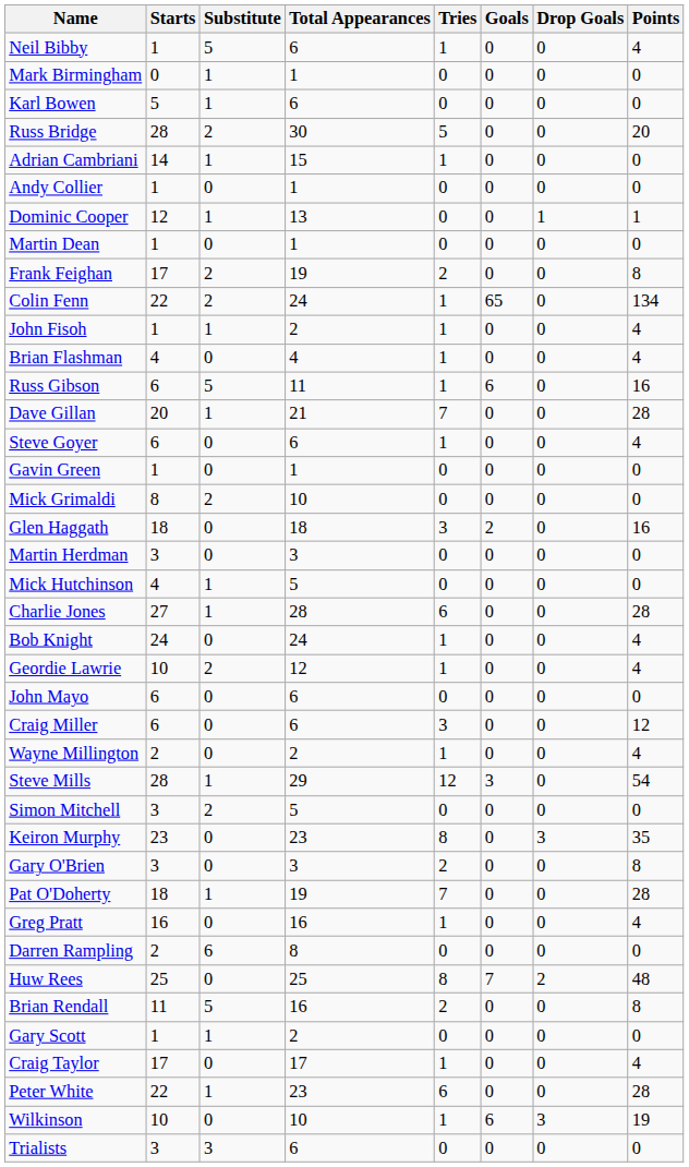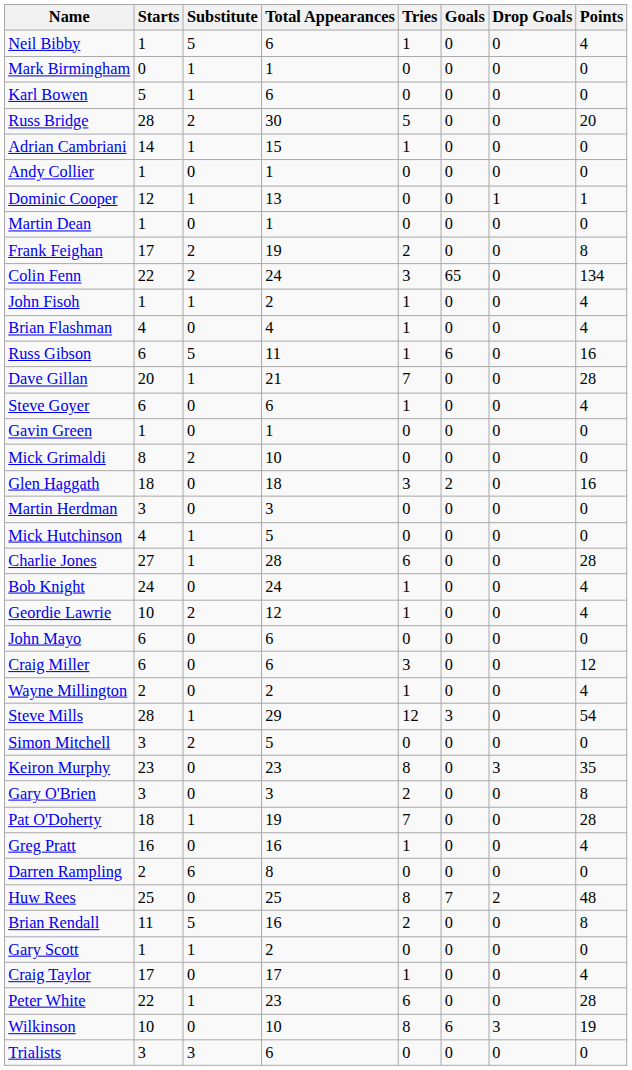 <table class="wikitable sortable">
 <tr>
 <th>Name</th>
 <th>Starts</th>
 <th>Substitute</th>
 <th>Total Appearances</th>
 <th>Tries</th>
 <th>Goals</th>
 <th>Drop Goals</th>
 <th>Points</th>
 </tr>
 <tr>
 <td><a href='#'>Neil Bibby</a></td>
 <td>1</td>
 <td>5</td>
 <td>6</td>
 <td>1</td>
 <td>0</td>
 <td>0</td>
 <td>4</td>
 </tr>
 <tr>
 <td><a href='#'>Mark Birmingham</a></td>
 <td>0</td>
 <td>1</td>
 <td>1</td>
 <td>0</td>
 <td>0</td>
 <td>0</td>
 <td>0</td>
 </tr>
 <tr>
 <td><a href='#'>Karl Bowen</a></td>
 <td>5</td>
 <td>1</td>
 <td>6</td>
 <td>0</td>
 <td>0</td>
 <td>0</td>
 <td>0</td>
 </tr>
 <tr>
 <td><a href='#'>Russ Bridge</a></td>
 <td>28</td>
 <td>2</td>
 <td>30</td>
 <td>5</td>
 <td>0</td>
 <td>0</td>
 <td>20</td>
 </tr>
 <tr>
 <td><a href='#'>Adrian Cambriani</a></td>
 <td>14</td>
 <td>1</td>
 <td>15</td>
 <td>1</td>
 <td>0</td>
 <td>0</td>
 <td>0</td>
 </tr>
 <tr>
 <td><a href='#'>Andy Collier</a></td>
 <td>1</td>
 <td>0</td>
 <td>1</td>
 <td>0</td>
 <td>0</td>
 <td>0</td>
 <td>0</td>
 </tr>
 <tr>
 <td><a href='#'>Dominic Cooper</a></td>
 <td>12</td>
 <td>1</td>
 <td>13</td>
 <td>0</td>
 <td>0</td>
 <td>1</td>
 <td>1</td>
 </tr>
 <tr>
 <td><a href='#'>Martin Dean</a></td>
 <td>1</td>
 <td>0</td>
 <td>1</td>
 <td>0</td>
 <td>0</td>
 <td>0</td>
 <td>0</td>
 </tr>
 <tr>
 <td><a href='#'>Frank Feighan</a></td>
 <td>17</td>
 <td>2</td>
 <td>19</td>
 <td>2</td>
 <td>0</td>
 <td>0</td>
 <td>8</td>
 </tr>
 <tr>
 <td><a href='#'>Colin Fenn</a></td>
 <td>22</td>
 <td>2</td>
 <td>24</td>
-<td>1</td>
+<td>3</td>
 <td>65</td>
 <td>0</td>
 <td>134</td>
 </tr>
 <tr>
 <td><a href='#'>John Fisoh</a></td>
 <td>1</td>
 <td>1</td>
 <td>2</td>
 <td>1</td>
 <td>0</td>
 <td>0</td>
 <td>4</td>
 </tr>
 <tr>
 <td><a href='#'>Brian Flashman</a></td>
 <td>4</td>
 <td>0</td>
 <td>4</td>
 <td>1</td>
 <td>0</td>
 <td>0</td>
 <td>4</td>
 </tr>
 <tr>
 <td><a href='#'>Russ Gibson</a></td>
 <td>6</td>
 <td>5</td>
 <td>11</td>
 <td>1</td>
 <td>6</td>
 <td>0</td>
 <td>16</td>
 </tr>
 <tr>
 <td><a href='#'>Dave Gillan</a></td>
 <td>20</td>
 <td>1</td>
 <td>21</td>
 <td>7</td>
 <td>0</td>
 <td>0</td>
 <td>28</td>
 </tr>
 <tr>
 <td><a href='#'>Steve Goyer</a></td>
 <td>6</td>
 <td>0</td>
 <td>6</td>
 <td>1</td>
 <td>0</td>
 <td>0</td>
 <td>4</td>
 </tr>
 <tr>
 <td><a href='#'>Gavin Green</a></td>
 <td>1</td>
 <td>0</td>
 <td>1</td>
 <td>0</td>
 <td>0</td>
 <td>0</td>
 <td>0</td>
 </tr>
 <tr>
 <td><a href='#'>Mick Grimaldi</a></td>
 <td>8</td>
 <td>2</td>
 <td>10</td>
 <td>0</td>
 <td>0</td>
 <td>0</td>
 <td>0</td>
 </tr>
 <tr>
 <td><a href='#'>Glen Haggath</a></td>
 <td>18</td>
 <td>0</td>
 <td>18</td>
 <td>3</td>
 <td>2</td>
 <td>0</td>
 <td>16</td>
 </tr>
 <tr>
 <td><a href='#'>Martin Herdman</a></td>
 <td>3</td>
 <td>0</td>
 <td>3</td>
 <td>0</td>
 <td>0</td>
 <td>0</td>
 <td>0</td>
 </tr>
 <tr>
 <td><a href='#'>Mick Hutchinson</a></td>
 <td>4</td>
 <td>1</td>
 <td>5</td>
 <td>0</td>
 <td>0</td>
 <td>0</td>
 <td>0</td>
 </tr>
 <tr>
 <td><a href='#'>Charlie Jones</a></td>
 <td>27</td>
 <td>1</td>
 <td>28</td>
 <td>6</td>
 <td>0</td>
 <td>0</td>
 <td>28</td>
 </tr>
 <tr>
 <td><a href='#'>Bob Knight</a></td>
 <td>24</td>
 <td>0</td>
 <td>24</td>
 <td>1</td>
 <td>0</td>
 <td>0</td>
 <td>4</td>
 </tr>
 <tr>
 <td><a href='#'>Geordie Lawrie</a></td>
 <td>10</td>
 <td>2</td>
 <td>12</td>
 <td>1</td>
 <td>0</td>
 <td>0</td>
 <td>4</td>
 </tr>
 <tr>
 <td><a href='#'>John Mayo</a></td>
 <td>6</td>
 <td>0</td>
 <td>6</td>
 <td>0</td>
 <td>0</td>
 <td>0</td>
 <td>0</td>
 </tr>
 <tr>
 <td><a href='#'>Craig Miller</a></td>
 <td>6</td>
 <td>0</td>
 <td>6</td>
 <td>3</td>
 <td>0</td>
 <td>0</td>
 <td>12</td>
 </tr>
 <tr>
 <td><a href='#'>Wayne Millington</a></td>
 <td>2</td>
 <td>0</td>
 <td>2</td>
 <td>1</td>
 <td>0</td>
 <td>0</td>
 <td>4</td>
 </tr>
 <tr>
 <td><a href='#'>Steve Mills</a></td>
 <td>28</td>
 <td>1</td>
 <td>29</td>
 <td>12</td>
 <td>3</td>
 <td>0</td>
 <td>54</td>
 </tr>
 <tr>
 <td><a href='#'>Simon Mitchell</a></td>
 <td>3</td>
 <td>2</td>
 <td>5</td>
 <td>0</td>
 <td>0</td>
 <td>0</td>
 <td>0</td>
 </tr>
 <tr>
 <td><a href='#'>Keiron Murphy</a></td>
 <td>23</td>
 <td>0</td>
 <td>23</td>
 <td>8</td>
 <td>0</td>
 <td>3</td>
 <td>35</td>
 </tr>
 <tr>
 <td><a href='#'>Gary O'Brien</a></td>
 <td>3</td>
 <td>0</td>
 <td>3</td>
 <td>2</td>
 <td>0</td>
 <td>0</td>
 <td>8</td>
 </tr>
 <tr>
 <td><a href='#'>Pat O'Doherty</a></td>
 <td>18</td>
 <td>1</td>
 <td>19</td>
 <td>7</td>
 <td>0</td>
 <td>0</td>
 <td>28</td>
 </tr>
 <tr>
 <td><a href='#'>Greg Pratt</a></td>
 <td>16</td>
 <td>0</td>
 <td>16</td>
 <td>1</td>
 <td>0</td>
 <td>0</td>
 <td>4</td>
 </tr>
 <tr>
 <td><a href='#'>Darren Rampling</a></td>
 <td>2</td>
 <td>6</td>
 <td>8</td>
 <td>0</td>
 <td>0</td>
 <td>0</td>
 <td>0</td>
 </tr>
 <tr>
 <td><a href='#'>Huw Rees</a></td>
 <td>25</td>
 <td>0</td>
 <td>25</td>
 <td>8</td>
 <td>7</td>
 <td>2</td>
 <td>48</td>
 </tr>
 <tr>
 <td><a href='#'>Brian Rendall</a></td>
 <td>11</td>
 <td>5</td>
 <td>16</td>
 <td>2</td>
 <td>0</td>
 <td>0</td>
 <td>8</td>
 </tr>
 <tr>
 <td><a href='#'>Gary Scott</a></td>
 <td>1</td>
 <td>1</td>
 <td>2</td>
 <td>0</td>
 <td>0</td>
 <td>0</td>
 <td>0</td>
 </tr>
 <tr>
 <td><a href='#'>Craig Taylor</a></td>
 <td>17</td>
 <td>0</td>
 <td>17</td>
 <td>1</td>
 <td>0</td>
 <td>0</td>
 <td>4</td>
 </tr>
 <tr>
 <td><a href='#'>Peter White</a></td>
 <td>22</td>
 <td>1</td>
 <td>23</td>
 <td>6</td>
 <td>0</td>
 <td>0</td>
 <td>28</td>
 </tr>
 <tr>
 <td><a href='#'>Wilkinson</a></td>
 <td>10</td>
 <td>0</td>
 <td>10</td>
-<td>1</td>
+<td>8</td>
 <td>6</td>
 <td>3</td>
 <td>19</td>
 </tr>
 <tr>
 <td><a href='#'>Trialists</a></td>
 <td>3</td>
 <td>3</td>
 <td>6</td>
 <td>0</td>
 <td>0</td>
 <td>0</td>
 <td>0</td>
 </tr>
 </table>
